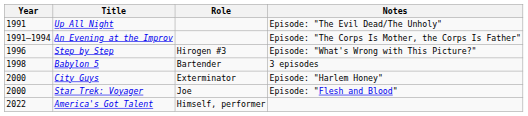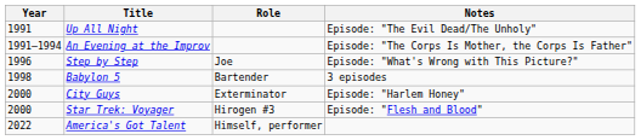 <table class="wikitable sortable">
 <tr>
 <th>Year</th>
 <th>Title</th>
 <th>Role</th>
 <th>Notes</th>
 </tr>
 <tr>
 <td>1991</td>
 <td><a href='#'><em>Up All Night</em></a></td>
 <td></td>
 <td>Episode: "The Evil Dead/The Unholy"</td>
 </tr>
 <tr>
 <td>1991–1994</td>
 <td><em><a href='#'>An Evening at the Improv</a></em></td>
 <td></td>
 <td>Episode: "The Corps Is Mother, the Corps Is Father"</td>
 </tr>
 <tr>
 <td>1996</td>
 <td><a href='#'><em>Step by Step</em></a></td>
-<td>Hirogen #3</td>
+<td>Joe</td>
 <td>Episode: "What's Wrong with This Picture?"</td>
 </tr>
 <tr>
 <td>1998</td>
 <td><em><a href='#'>Babylon 5</a></em></td>
 <td>Bartender</td>
 <td>3 episodes</td>
 </tr>
 <tr>
 <td>2000</td>
 <td><em><a href='#'>City Guys</a></em></td>
 <td>Exterminator</td>
 <td>Episode: "Harlem Honey"</td>
 </tr>
 <tr>
 <td>2000</td>
 <td><em><a href='#'>Star Trek: Voyager</a></em></td>
-<td>Joe</td>
+<td>Hirogen #3</td>
 <td>Episode: "<a href='#'>Flesh and Blood</a>"</td>
 </tr>
 <tr>
 <td>2022</td>
 <td><em><a href='#'>America's Got Talent</a></em></td>
 <td>Himself, performer</td>
 <td></td>
 </tr>
 </table>
